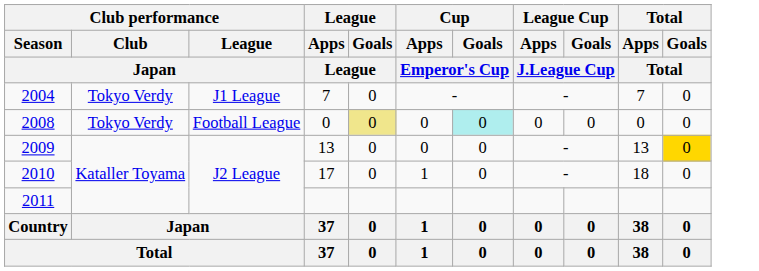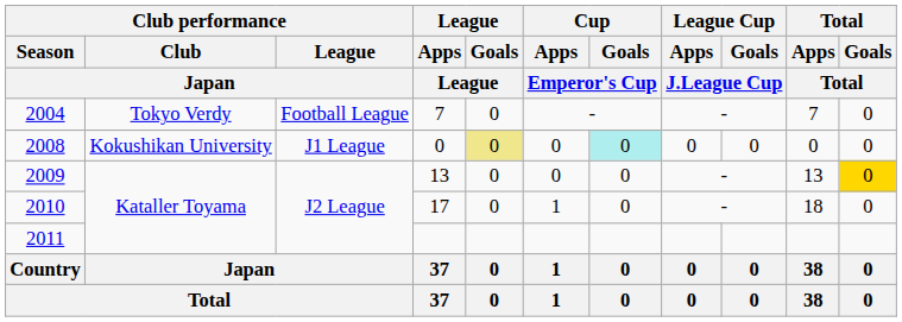 <table class="wikitable" style="text-align:center;">
 <tr>
 <th colspan=3>Club performance</th>
 <th colspan=2>League</th>
 <th colspan=2>Cup</th>
 <th colspan=2>League Cup</th>
 <th colspan=2>Total</th>
 </tr>
 <tr>
 <th>Season</th>
 <th>Club</th>
 <th>League</th>
 <th>Apps</th>
 <th>Goals</th>
 <th>Apps</th>
 <th>Goals</th>
 <th>Apps</th>
 <th>Goals</th>
 <th>Apps</th>
 <th>Goals</th>
 </tr>
 <tr>
 <th colspan=3>Japan</th>
 <th colspan=2>League</th>
 <th colspan=2><a href='#'>Emperor's Cup</a></th>
 <th colspan=2><a href='#'>J.League Cup</a></th>
 <th colspan=2>Total</th>
 </tr>
 <tr>
 <td><a href='#'>2004</a></td>
 <td><a href='#'>Tokyo Verdy</a></td>
-<td><a href='#'>J1 League</a></td>
+<td><a href='#'>Football League</a></td>
 <td>7</td>
 <td>0</td>
 <td colspan="2">-</td>
 <td colspan="2">-</td>
 <td>7</td>
 <td>0</td>
 </tr>
 <tr>
 <td><a href='#'>2008</a></td>
-<td><a href='#'>Tokyo Verdy</a></td>
-<td><a href='#'>Football League</a></td>
+<td><a href='#'>Kokushikan University</a></td>
+<td><a href='#'>J1 League</a></td>
 <td>0</td>
 <td style="background: khaki;">0</td>
 <td>0</td>
 <td style="background: paleturquoise;">0</td>
 <td>0</td>
 <td>0</td>
 <td>0</td>
 <td>0</td>
 </tr>
 <tr>
 <td><a href='#'>2009</a></td>
 <td rowspan="3"><a href='#'>Kataller Toyama</a></td>
 <td rowspan="3"><a href='#'>J2 League</a></td>
 <td>13</td>
 <td>0</td>
 <td>0</td>
 <td>0</td>
 <td colspan="2">-</td>
 <td>13</td>
 <td style="background: gold;">0</td>
 </tr>
 <tr>
 <td><a href='#'>2010</a></td>
 <td>17</td>
 <td>0</td>
 <td>1</td>
 <td>0</td>
 <td colspan="2">-</td>
 <td>18</td>
 <td>0</td>
 </tr>
 <tr>
 <td><a href='#'>2011</a></td>
 <td></td>
 <td></td>
 <td></td>
 <td></td>
 <td></td>
 <td></td>
 <td></td>
 <td></td>
 </tr>
 <tr>
 <th rowspan=1>Country</th>
 <th colspan=2>Japan</th>
 <th>37</th>
 <th>0</th>
 <th>1</th>
 <th>0</th>
 <th>0</th>
 <th>0</th>
 <th>38</th>
 <th>0</th>
 </tr>
 <tr>
 <th colspan=3>Total</th>
 <th>37</th>
 <th>0</th>
 <th>1</th>
 <th>0</th>
 <th>0</th>
 <th>0</th>
 <th>38</th>
 <th>0</th>
 </tr>
 </table>
